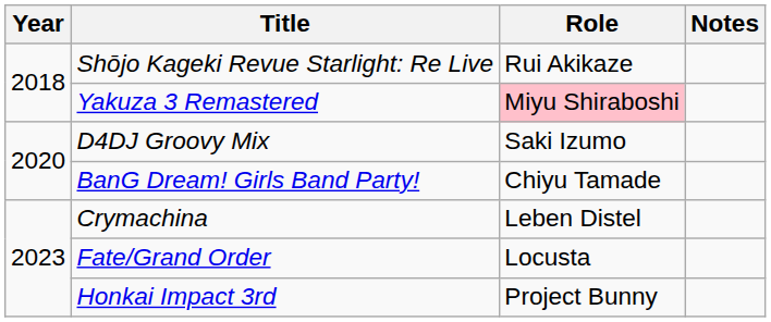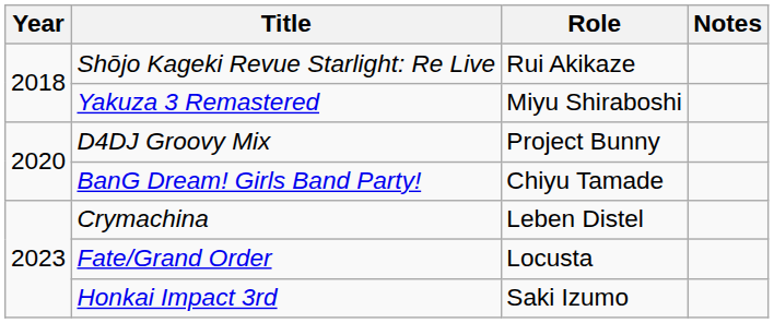 <table class="wikitable">
 <tr>
 <th>Year</th>
 <th>Title</th>
 <th>Role</th>
 <th>Notes</th>
 </tr>
 <tr>
 <td rowspan=2>2018</td>
 <td><em>Shōjo Kageki Revue Starlight: Re Live</em></td>
 <td>Rui Akikaze</td>
 <td></td>
 </tr>
 <tr>
 <td><em><a href='#'>Yakuza 3 Remastered</a></em></td>
-<td style="background: pink;">Miyu Shiraboshi</td>
+<td>Miyu Shiraboshi</td>
 <td></td>
 </tr>
 <tr>
 <td rowspan=2>2020</td>
 <td><em>D4DJ Groovy Mix</em></td>
-<td>Saki Izumo</td>
+<td>Project Bunny</td>
 <td></td>
 </tr>
 <tr>
 <td><em><a href='#'>BanG Dream! Girls Band Party!</a></em></td>
 <td>Chiyu Tamade</td>
 <td></td>
 </tr>
 <tr>
 <td rowspan="3">2023</td>
 <td><em>Crymachina</em></td>
 <td>Leben Distel</td>
 <td></td>
 </tr>
 <tr>
 <td><em><a href='#'>Fate/Grand Order</a></em></td>
 <td>Locusta</td>
 <td></td>
 </tr>
 <tr>
 <td><em><a href='#'>Honkai Impact 3rd</a></em></td>
-<td>Project Bunny</td>
+<td>Saki Izumo</td>
 <td></td>
 </tr>
 </table>
